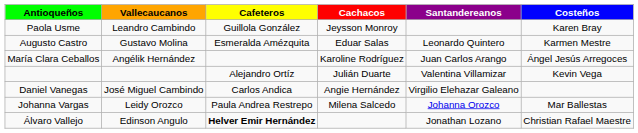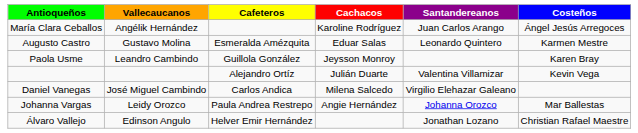 <table class="wikitable" style="margin:1em auto; font-size:85%; text-align:center">
 <tr>
 <th style="background:lime">Antioqueños</th>
 <th style="background:orange">Vallecaucanos</th>
 <th style="background:yellow">Cafeteros</th>
 <th style="background:red; color:white">Cachacos</th>
 <th style="background:darkmagenta; color:white">Santandereanos</th>
 <th style="background:blue; color:white">Costeños</th>
 </tr>
 <tr>
-<td>Paola Usme</td>
-<td>Leandro Cambindo</td>
-<td>Guillola González</td>
-<td>Jeysson Monroy</td>
+<td>María Clara Ceballos</td>
+<td>Angélik Hernández</td>
 <td></td>
-<td>Karen Bray</td>
+<td>Karoline Rodríguez</td>
+<td>Juan Carlos Arango</td>
+<td>Ángel Jesús Arregoces</td>
 </tr>
 <tr>
 <td>Augusto Castro</td>
 <td>Gustavo Molina</td>
 <td>Esmeralda Amézquita</td>
 <td>Eduar Salas</td>
 <td>Leonardo Quintero</td>
 <td>Karmen Mestre</td>
 </tr>
 <tr>
-<td>María Clara Ceballos</td>
-<td>Angélik Hernández</td>
+<td>Paola Usme</td>
+<td>Leandro Cambindo</td>
+<td>Guillola González</td>
+<td>Jeysson Monroy</td>
 <td></td>
-<td>Karoline Rodríguez</td>
-<td>Juan Carlos Arango</td>
-<td>Ángel Jesús Arregoces</td>
+<td>Karen Bray</td>
 </tr>
 <tr>
 <td></td>
 <td></td>
 <td>Alejandro Ortíz</td>
 <td>Julián Duarte</td>
 <td>Valentina Villamizar</td>
 <td>Kevin Vega</td>
 </tr>
 <tr>
 <td>Daniel Vanegas</td>
 <td>José Miguel Cambindo</td>
 <td>Carlos Andica</td>
-<td>Angie Hernández</td>
+<td>Milena Salcedo</td>
 <td>Virgilio Elehazar Galeano</td>
 <td></td>
 </tr>
 <tr>
 <td>Johanna Vargas</td>
 <td>Leidy Orozco</td>
 <td>Paula Andrea Restrepo</td>
-<td>Milena Salcedo</td>
+<td>Angie Hernández</td>
 <td><a href='#'>Johanna Orozco</a></td>
 <td>Mar Ballestas</td>
 </tr>
 <tr>
 <td>Álvaro Vallejo</td>
 <td>Edinson Angulo</td>
-<td><strong>Helver Emir Hernández</strong></td>
+<td>Helver Emir Hernández</td>
 <td></td>
 <td>Jonathan Lozano</td>
 <td>Christian Rafael Maestre</td>
 </tr>
 </table>
